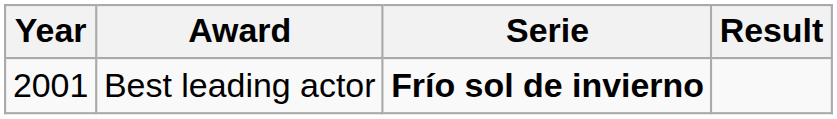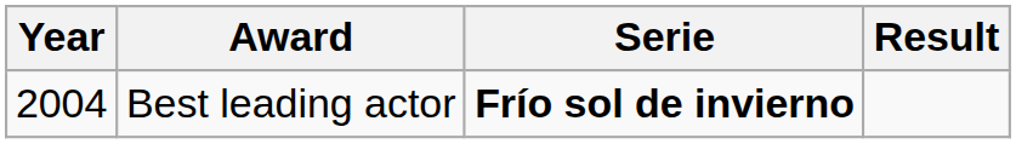 <table class="wikitable">
 <tr>
 <th>Year</th>
 <th>Award</th>
 <th>Serie</th>
 <th>Result</th>
 </tr>
 <tr>
-<td>2001</td>
+<td>2004</td>
 <td>Best leading actor</td>
 <td><strong>Frío sol de invierno</strong></td>
 </tr>
 </table>
